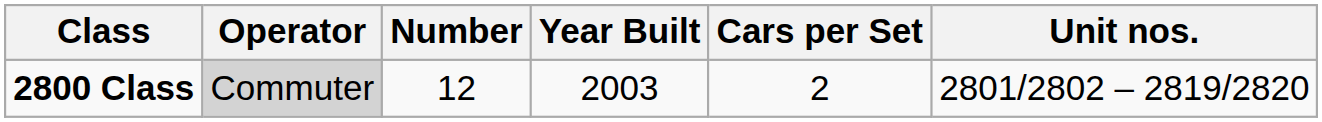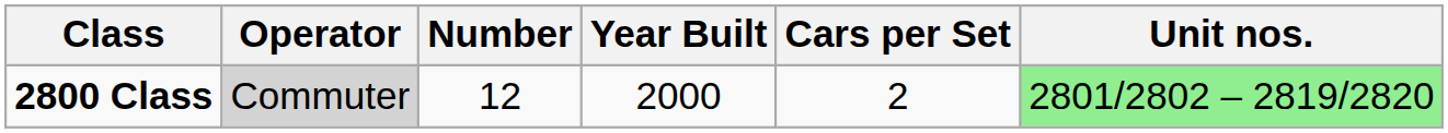 <table class="wikitable">
 <tr>
 <th>Class</th>
 <th>Operator</th>
 <th>Number</th>
 <th>Year Built</th>
 <th>Cars per Set</th>
 <th>Unit nos.</th>
 </tr>
 <tr>
 <td><strong>2800 Class</strong></td>
 <td style="background: lightgrey;">Commuter</td>
 <td align=center>12</td>
-<td align=center>2003</td>
+<td align=center>2000</td>
 <td align=center>2</td>
-<td>2801/2802 – 2819/2820</td>
+<td style="background: lightgreen;">2801/2802 – 2819/2820</td>
 </tr>
 </table>
